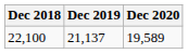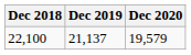 <table class="wikitable">
 <tr>
 <th>Dec 2018</th>
 <th>Dec 2019</th>
 <th>Dec 2020</th>
 </tr>
 <tr>
 <td>22,100</td>
 <td>21,137</td>
-<td>19,589</td>
+<td>19,579</td>
 </tr>
 </table>
